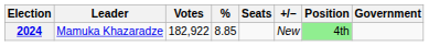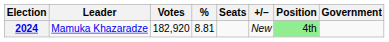 <table class="wikitable" style="text-align: right;">
 <tr>
 <th>Election</th>
 <th>Leader</th>
 <th>Votes</th>
 <th>%</th>
 <th>Seats</th>
 <th>+/–</th>
 <th>Position</th>
 <th>Government</th>
 </tr>
 <tr>
 <th><a href='#'>2024</a></th>
 <td align="left"><a href='#'>Mamuka Khazaradze</a></td>
-<td>182,922</td>
-<td>8.85</td>
+<td>182,920</td>
+<td>8.81</td>
 <td></td>
 <td><em>New</em></td>
 <td style="background: lightgreen;">4th</td>
 <td></td>
 </tr>
 </table>
